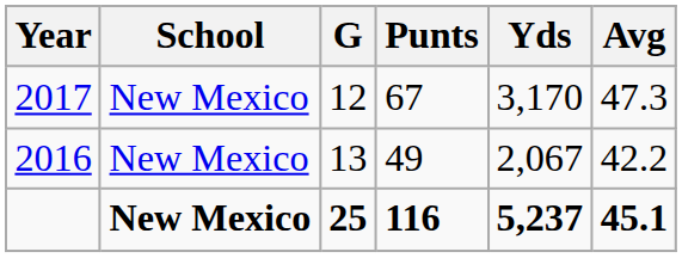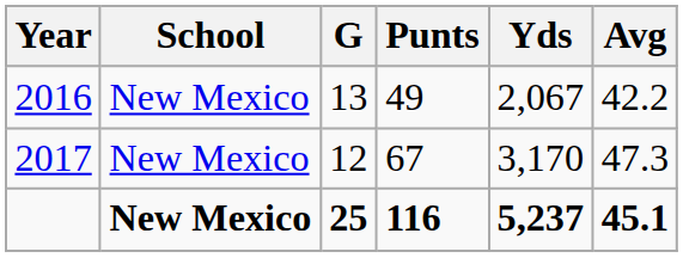 <table class="wikitable">
 <tr>
 <th style="font-weight:bold;">Year</th>
 <th style="font-weight:bold;">School</th>
 <th style="font-weight:bold;">G</th>
 <th style="font-weight:bold;">Punts</th>
 <th style="font-weight:bold;">Yds</th>
 <th style="font-weight:bold;">Avg</th>
 </tr>
 <tr>
+<td><a href='#'>2016</a></td>
+<td><a href='#'>New Mexico</a></td>
+<td>13</td>
+<td>49</td>
+<td>2,067</td>
+<td>42.2</td>
+</tr>
+<tr>
 <td><a href='#'>2017</a></td>
 <td><a href='#'>New Mexico</a></td>
 <td>12</td>
 <td>67</td>
 <td>3,170</td>
 <td>47.3</td>
-</tr>
-<tr>
-<td><a href='#'>2016</a></td>
-<td><a href='#'>New Mexico</a></td>
-<td>13</td>
-<td>49</td>
-<td>2,067</td>
-<td>42.2</td>
 </tr>
 <tr>
 <td style="font-weight:bold;"></td>
 <td style="font-weight:bold;">New Mexico</td>
 <td style="font-weight:bold;">25</td>
 <td style="font-weight:bold;">116</td>
 <td style="font-weight:bold;">5,237</td>
 <td style="font-weight:bold;">45.1</td>
 </tr>
 </table>
